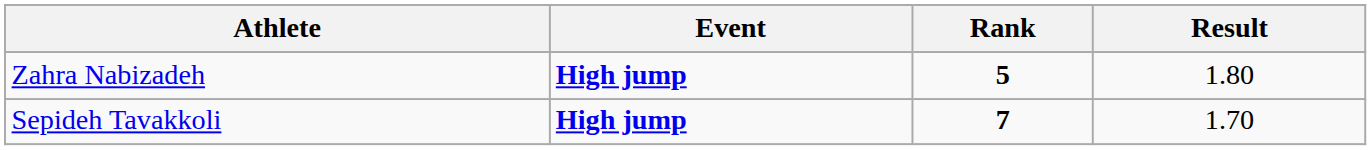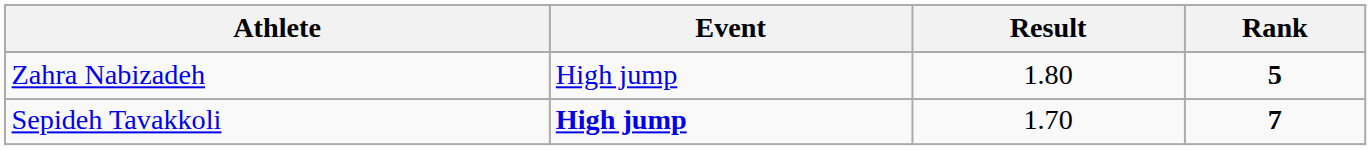 <table class="wikitable" width="55%" style="text-align:center; font-size:90%">
 <tr>
 <th width="30%">Athlete</th>
 <th width="20%">Event</th>
+<th width="15%">Result</th>
 <th width="10%">Rank</th>
-<th width="15%">Result</th>
 </tr>
 <tr>
 <td align="left"><a href='#'>Zahra Nabizadeh</a></td>
-<td align="left"><strong><a href='#'>High jump</a></strong></td>
+<td align="left"><a href='#'>High jump</a></td>
+<td>1.80</td>
 <td><strong>5</strong></td>
-<td>1.80</td>
 </tr>
 <tr>
 <td align="left"><a href='#'>Sepideh Tavakkoli</a></td>
 <td align="left"><strong><a href='#'>High jump</a></strong></td>
+<td>1.70</td>
 <td><strong>7</strong></td>
-<td>1.70</td>
 </tr>
 </table>
